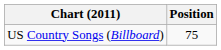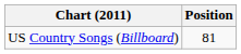 <table class="wikitable sortable">
 <tr>
 <th scope="col">Chart (2011)</th>
 <th scope="col">Position</th>
 </tr>
 <tr>
 <td>US <a href='#'>Country Songs</a> (<em><a href='#'>Billboard</a></em>)</td>
-<td align="center">75</td>
+<td align="center">81</td>
 </tr>
 </table>
